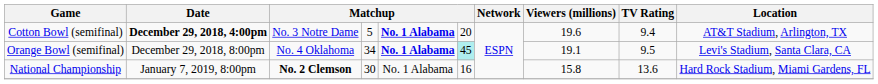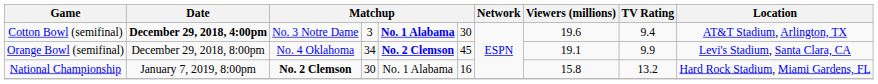 <table class="wikitable" style="text-align:center;">
 <tr>
 <th>Game</th>
 <th>Date</th>
 <th colspan=4>Matchup</th>
 <th>Network</th>
 <th>Viewers (millions)</th>
 <th>TV Rating</th>
 <th>Location</th>
 </tr>
 <tr>
 <td><a href='#'>Cotton Bowl</a> (semifinal)</td>
 <td><strong>December 29, 2018, 4:00pm</strong></td>
 <td><a href='#'>No. 3 Notre Dame</a></td>
-<td>5</td>
+<td>3</td>
 <td><strong><a href='#'>No. 1 Alabama</a></strong></td>
-<td>20</td>
+<td>30</td>
 <td rowspan="3"><a href='#'>ESPN</a></td>
 <td>19.6</td>
 <td>9.4</td>
 <td><a href='#'>AT&T Stadium</a>, <a href='#'>Arlington, TX</a></td>
 </tr>
 <tr>
 <td><a href='#'>Orange Bowl</a> (semifinal)</td>
 <td>December 29, 2018, 8:00pm</td>
 <td><a href='#'>No. 4 Oklahoma</a></td>
 <td>34</td>
-<td><strong><a href='#'>No. 1 Alabama</a></strong></td>
-<td style="background: paleturquoise;">45</td>
+<td><strong><a href='#'>No. 2 Clemson</a></strong></td>
+<td>45</td>
 <td>19.1</td>
-<td>9.5</td>
+<td>9.9</td>
 <td><a href='#'>Levi's Stadium</a>, <a href='#'>Santa Clara, CA</a></td>
 </tr>
 <tr>
 <td><a href='#'>National Championship</a></td>
 <td>January 7, 2019, 8:00pm</td>
 <td><strong>No. 2 Clemson</strong></td>
 <td>30</td>
 <td>No. 1 Alabama</td>
 <td>16</td>
 <td>15.8</td>
-<td>13.6</td>
+<td>13.2</td>
 <td><a href='#'>Hard Rock Stadium</a>, <a href='#'>Miami Gardens, FL</a></td>
 </tr>
 <tr>
 </tr>
 </table>
